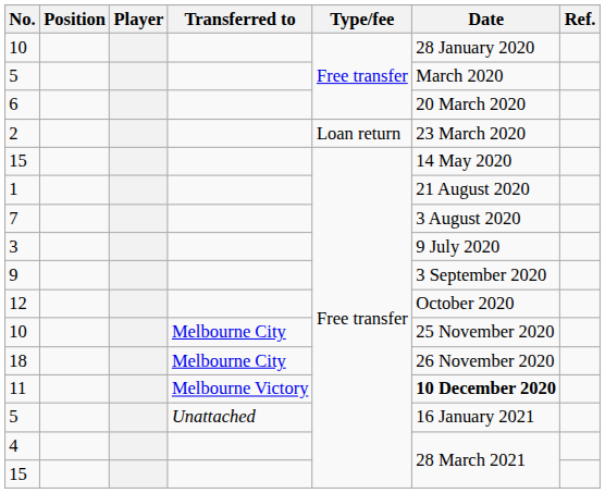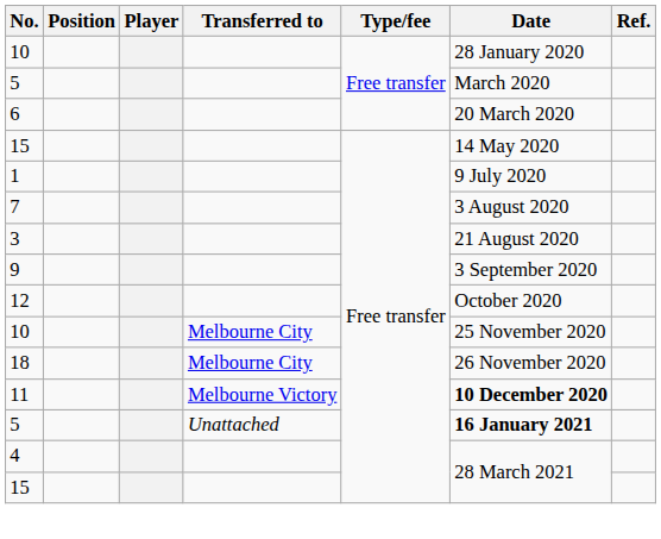 <table class="wikitable plainrowheaders sortable" style="text-align:center; text-align:left">
 <tr>
 <th scope="col">No.</th>
 <th scope="col">Position</th>
 <th scope="col">Player</th>
 <th scope="col">Transferred to</th>
 <th scope="col">Type/fee</th>
 <th scope="col">Date</th>
 <th class="unsortable" scope="col">Ref.</th>
 </tr>
 <tr>
 <td>10</td>
 <td></td>
 <th scope="row"></th>
 <td></td>
 <td rowspan="3"><a href='#'>Free transfer</a></td>
 <td>28 January 2020</td>
 <td></td>
 </tr>
 <tr>
 <td>5</td>
 <td></td>
 <th scope="row"></th>
 <td></td>
 <td>March 2020</td>
 <td></td>
 </tr>
 <tr>
 <td>6</td>
 <td></td>
 <th scope="row"></th>
 <td></td>
 <td>20 March 2020</td>
 <td></td>
 </tr>
 <tr>
-<td>2</td>
-<td></td>
-<th scope="row"></th>
-<td></td>
-<td>Loan return</td>
-<td>23 March 2020</td>
-<td></td>
-</tr>
-<tr>
 <td>15</td>
 <td></td>
 <th scope="row"></th>
 <td></td>
 <td rowspan="12">Free transfer</td>
 <td>14 May 2020</td>
 <td></td>
 </tr>
 <tr>
 <td>1</td>
 <td></td>
 <th scope="row"></th>
 <td></td>
-<td>21 August 2020</td>
+<td>9 July 2020</td>
 <td></td>
 </tr>
 <tr>
 <td>7</td>
 <td></td>
 <th scope="row"></th>
 <td></td>
 <td>3 August 2020</td>
 <td></td>
 </tr>
 <tr>
 <td>3</td>
 <td></td>
 <th scope="row"></th>
 <td></td>
-<td>9 July 2020</td>
+<td>21 August 2020</td>
 <td></td>
 </tr>
 <tr>
 <td>9</td>
 <td></td>
 <th scope="row"></th>
 <td></td>
 <td>3 September 2020</td>
 <td></td>
 </tr>
 <tr>
 <td>12</td>
 <td></td>
 <th scope="row"></th>
 <td></td>
 <td>October 2020</td>
 <td></td>
 </tr>
 <tr>
 <td>10</td>
 <td></td>
 <th scope="row"></th>
 <td><a href='#'>Melbourne City</a></td>
 <td>25 November 2020</td>
 <td></td>
 </tr>
 <tr>
 <td>18</td>
 <td></td>
 <th scope="row"></th>
 <td><a href='#'>Melbourne City</a></td>
 <td>26 November 2020</td>
 <td></td>
 </tr>
 <tr>
 <td>11</td>
 <td></td>
 <th scope="row"></th>
 <td><a href='#'>Melbourne Victory</a></td>
 <td><strong>10 December 2020</strong></td>
 <td></td>
 </tr>
 <tr>
 <td>5</td>
 <td></td>
 <th scope="row"></th>
 <td><em>Unattached</em></td>
-<td>16 January 2021</td>
+<td><strong>16 January 2021</strong></td>
 <td></td>
 </tr>
 <tr>
 <td>4</td>
 <td></td>
 <th scope="row"></th>
 <td></td>
 <td rowspan="2">28 March 2021</td>
 <td></td>
 </tr>
 <tr>
 <td>15</td>
 <td></td>
 <th scope="row"></th>
 <td></td>
 <td></td>
 </tr>
 </table>
